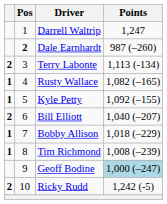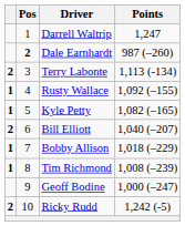 <table class="wikitable" style="font-size: 95%;">
 <tr>
 <th></th>
 <th>Pos</th>
 <th>Driver</th>
 <th>Points</th>
 </tr>
 <tr>
 <td align="left"></td>
 <td style="text-align:center;">1</td>
 <td><a href='#'>Darrell Waltrip</a></td>
 <td style="text-align:center;">1,247</td>
 </tr>
 <tr>
 <td align="left"></td>
 <td style="text-align:center;"><strong>2</strong></td>
 <td><a href='#'>Dale Earnhardt</a></td>
 <td style="text-align:center;">987 (–260)</td>
 </tr>
 <tr>
 <td align="left">  <strong>2</strong></td>
 <td style="text-align:center;">3</td>
 <td><a href='#'>Terry Labonte</a></td>
 <td style="text-align:center;">1,113 (-134)</td>
 </tr>
 <tr>
 <td align="left">  <strong>1</strong></td>
 <td style="text-align:center;">4</td>
 <td><a href='#'>Rusty Wallace</a></td>
-<td style="text-align:center;">1,082 (–165)</td>
+<td style="text-align:center;">1,092 (–155)</td>
 </tr>
 <tr>
 <td align="left">  <strong>1</strong></td>
 <td style="text-align:center;">5</td>
 <td><a href='#'>Kyle Petty</a></td>
-<td style="text-align:center;">1,092 (–155)</td>
+<td style="text-align:center;">1,082 (–165)</td>
 </tr>
 <tr>
 <td align="left">  <strong>2</strong></td>
 <td style="text-align:center;">6</td>
 <td><a href='#'>Bill Elliott</a></td>
 <td style="text-align:center;">1,040 (–207)</td>
 </tr>
 <tr>
 <td align="left">  <strong>1</strong></td>
 <td style="text-align:center;">7</td>
 <td><a href='#'>Bobby Allison</a></td>
 <td style="text-align:center;">1,018 (–229)</td>
 </tr>
 <tr>
 <td align="left">  <strong>1</strong></td>
 <td style="text-align:center;">8</td>
 <td><a href='#'>Tim Richmond</a></td>
 <td style="text-align:center;">1,008 (–239)</td>
 </tr>
 <tr>
 <td align="left"></td>
 <td style="text-align:center;">9</td>
 <td><a href='#'>Geoff Bodine</a></td>
-<td style="background: lightblue; text-align:center;">1,000 (–247)</td>
+<td style="text-align:center;">1,000 (–247)</td>
 </tr>
 <tr>
 <td align="left">  <strong>2</strong></td>
 <td style="text-align:center;">10</td>
 <td><a href='#'>Ricky Rudd</a></td>
 <td style="text-align:center;">1,242 (-5)</td>
 </tr>
 <tr class="sortbottom">
 <th colspan="9"></th>
 </tr>
 </table>
